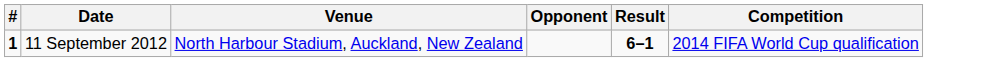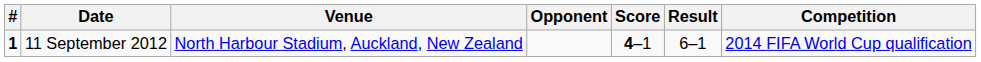 <table class="wikitable" style="text-align:left;">
 <tr>
 <th>#</th>
 <th>Date</th>
 <th>Venue</th>
 <th>Opponent</th>
+<th>Score</th>
 <th>Result</th>
 <th>Competition</th>
 </tr>
 <tr>
 <td><strong>1</strong></td>
 <td>11 September 2012</td>
 <td><a href='#'>North Harbour Stadium</a>, <a href='#'>Auckland</a>, <a href='#'>New Zealand</a></td>
 <td></td>
-<td align=center><strong>6–1</strong></td>
+<td align=center><strong>4</strong>–1</td>
+<td align=center>6–1</td>
 <td><a href='#'>2014 FIFA World Cup qualification</a></td>
 </tr>
 </table>
